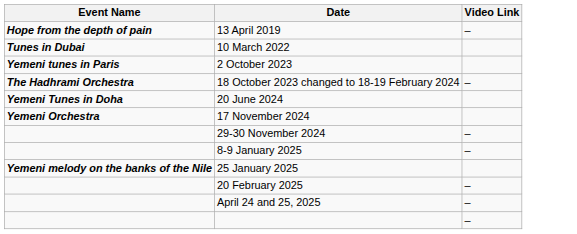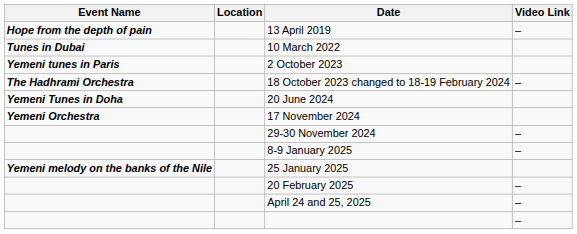 <table class="wikitable">
 <tr>
 <th>Event Name</th>
+<th>Location</th>
 <th>Date</th>
 <th>Video Link</th>
 </tr>
 <tr>
 <td><strong><em>Hope from the depth of pain</em></strong></td>
+<td></td>
 <td>13 April 2019</td>
 <td>–</td>
 </tr>
 <tr>
 <td><strong><em>Tunes in Dubai</em></strong></td>
+<td></td>
 <td>10 March 2022</td>
 <td></td>
 </tr>
 <tr>
 <td><strong><em>Yemeni tunes in Paris</em></strong></td>
+<td></td>
 <td>2 October 2023</td>
 <td></td>
 </tr>
 <tr>
 <td><strong><em>The Hadhrami Orchestra</em></strong></td>
+<td></td>
 <td>18 October 2023 changed to 18-19 February 2024</td>
 <td>–</td>
 </tr>
 <tr>
 <td><strong><em>Yemeni Tunes in Doha</em></strong></td>
+<td></td>
 <td>20 June 2024</td>
 <td></td>
 </tr>
 <tr>
 <td><strong><em>Yemeni Orchestra</em></strong></td>
+<td></td>
 <td>17 November 2024</td>
 <td></td>
 </tr>
 <tr>
+<td></td>
 <td></td>
 <td>29-30 November 2024</td>
 <td>–</td>
 </tr>
 <tr>
 <td></td>
+<td></td>
 <td>8-9 January 2025</td>
 <td>–</td>
 </tr>
 <tr>
 <td><strong><em>Yemeni melody on the banks of the Nile</em></strong></td>
+<td></td>
 <td>25 January 2025</td>
 <td></td>
 </tr>
 <tr>
 <td></td>
+<td></td>
 <td>20 February 2025</td>
 <td>–</td>
 </tr>
 <tr>
+<td></td>
 <td></td>
 <td>April 24 and 25, 2025</td>
 <td>–</td>
 </tr>
 <tr>
 <td></td>
 <td></td>
+<td></td>
 <td>–</td>
 </tr>
 </table>
